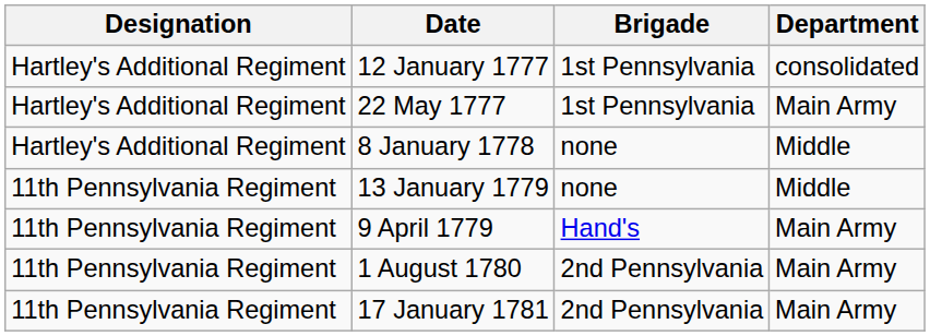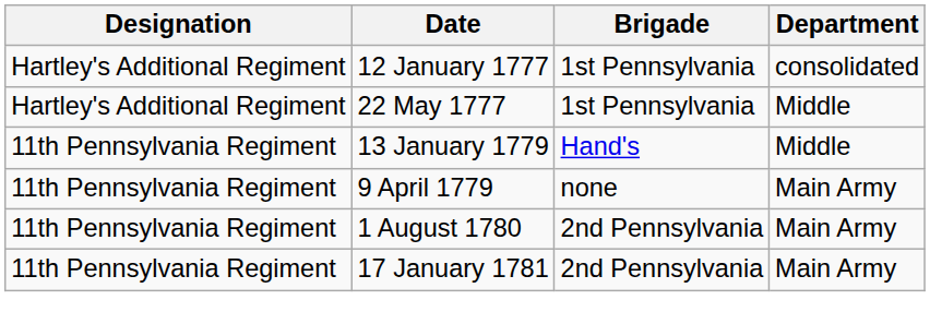 <table class="wikitable">
 <tr>
 <th>Designation</th>
 <th>Date</th>
 <th>Brigade</th>
 <th>Department</th>
 </tr>
 <tr>
 <td>Hartley's Additional Regiment</td>
 <td>12 January 1777</td>
 <td>1st Pennsylvania</td>
 <td>consolidated</td>
 </tr>
 <tr>
 <td>Hartley's Additional Regiment</td>
 <td>22 May 1777</td>
 <td>1st Pennsylvania</td>
-<td>Main Army</td>
-</tr>
-<tr>
-<td>Hartley's Additional Regiment</td>
-<td>8 January 1778</td>
-<td>none</td>
 <td>Middle</td>
 </tr>
 <tr>
 <td>11th Pennsylvania Regiment</td>
 <td>13 January 1779</td>
-<td>none</td>
+<td><a href='#'>Hand's</a></td>
 <td>Middle</td>
 </tr>
 <tr>
 <td>11th Pennsylvania Regiment</td>
 <td>9 April 1779</td>
-<td><a href='#'>Hand's</a></td>
+<td>none</td>
 <td>Main Army</td>
 </tr>
 <tr>
 <td>11th Pennsylvania Regiment</td>
 <td>1 August 1780</td>
 <td>2nd Pennsylvania</td>
 <td>Main Army</td>
 </tr>
 <tr>
 <td>11th Pennsylvania Regiment</td>
 <td>17 January 1781</td>
 <td>2nd Pennsylvania</td>
 <td>Main Army</td>
 </tr>
 </table>
